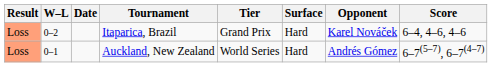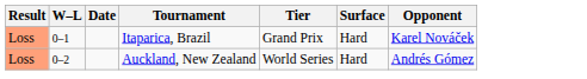 <table class="sortable wikitable">
 <tr>
 <th>Result</th>
 <th class="unsortable">W–L</th>
 <th>Date</th>
 <th>Tournament</th>
 <th>Tier</th>
 <th>Surface</th>
 <th>Opponent</th>
-<th class="unsortable">Score</th>
+</tr>
+<tr>
+<td style="background:#ffa07a;">Loss</td>
+<td><small>0–1</small></td>
+<td><a href='#'></a></td>
+<td><a href='#'>Itaparica</a>, Brazil</td>
+<td>Grand Prix</td>
+<td>Hard</td>
+<td> <a href='#'>Karel Nováček</a></td>
 </tr>
 <tr>
 <td style="background:#ffa07a;">Loss</td>
 <td><small>0–2</small></td>
 <td><a href='#'></a></td>
-<td><a href='#'>Itaparica</a>, Brazil</td>
-<td>Grand Prix</td>
-<td>Hard</td>
-<td> <a href='#'>Karel Nováček</a></td>
-<td>6–4, 4–6, 4–6</td>
-</tr>
-<tr>
-<td style="background:#ffa07a;">Loss</td>
-<td><small>0–1</small></td>
-<td><a href='#'></a></td>
 <td><a href='#'>Auckland</a>, New Zealand</td>
 <td>World Series</td>
 <td>Hard</td>
 <td> <a href='#'>Andrés Gómez</a></td>
-<td>6–7<sup>(5–7)</sup>, 6–7<sup>(4–7)</sup></td>
 </tr>
 </table>
